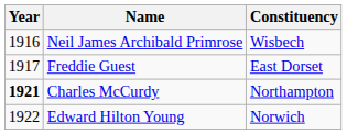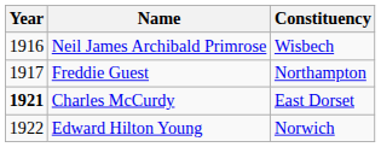 <table class="wikitable sortable">
 <tr>
 <th>Year</th>
 <th>Name</th>
 <th>Constituency</th>
 </tr>
 <tr>
 <td>1916</td>
 <td><a href='#'>Neil James Archibald Primrose</a></td>
 <td><a href='#'>Wisbech</a></td>
 </tr>
 <tr>
 <td>1917</td>
 <td><a href='#'>Freddie Guest</a></td>
-<td><a href='#'>East Dorset</a></td>
+<td><a href='#'>Northampton</a></td>
 </tr>
 <tr>
 <td><strong>1921</strong></td>
 <td><a href='#'>Charles McCurdy</a></td>
-<td><a href='#'>Northampton</a></td>
+<td><a href='#'>East Dorset</a></td>
 </tr>
 <tr>
 <td>1922</td>
 <td><a href='#'>Edward Hilton Young</a></td>
 <td><a href='#'>Norwich</a></td>
 </tr>
 </table>
